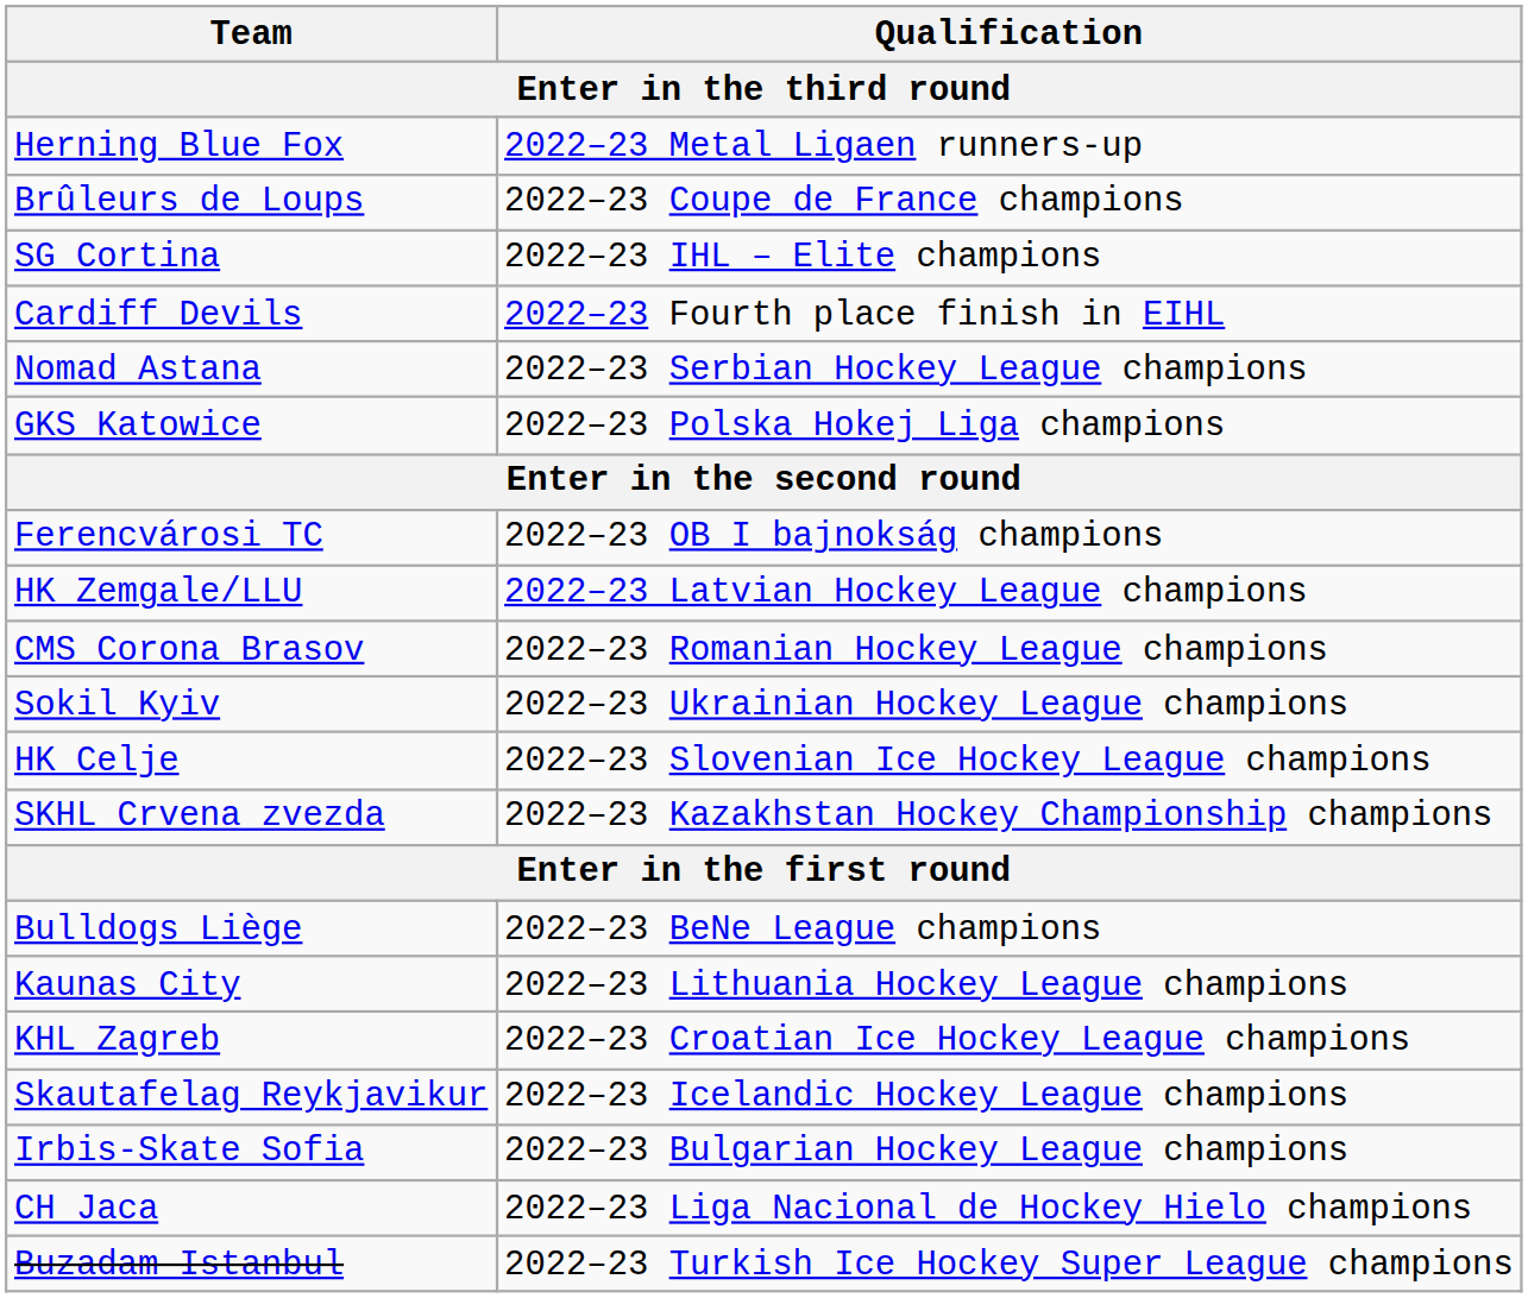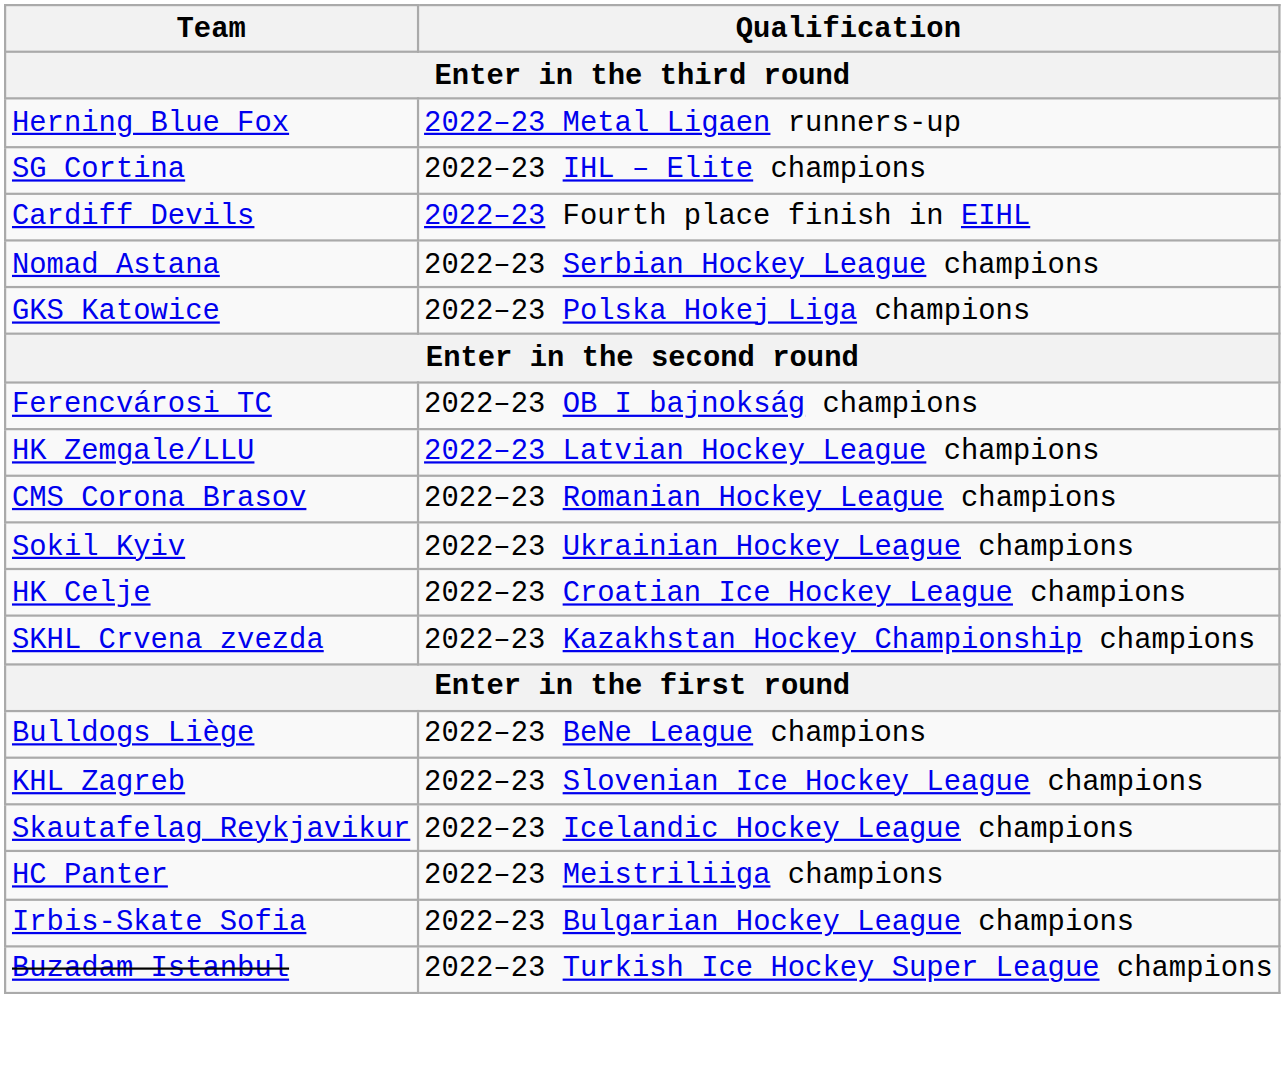 <table class="wikitable">
 <tr>
 <th>Team</th>
 <th>Qualification</th>
 </tr>
 <tr>
 <th colspan=2>Enter in the third round</th>
 </tr>
 <tr>
 <td> <a href='#'>Herning Blue Fox</a></td>
 <td><a href='#'>2022–23 Metal Ligaen</a> runners-up</td>
-</tr>
-<tr>
-<td> <a href='#'>Brûleurs de Loups</a></td>
-<td>2022–23 <a href='#'>Coupe de France</a> champions</td>
 </tr>
 <tr>
 <td> <a href='#'>SG Cortina</a></td>
 <td>2022–23 <a href='#'>IHL – Elite</a> champions</td>
 </tr>
 <tr>
 <td> <a href='#'>Cardiff Devils</a></td>
 <td><a href='#'>2022–23</a> Fourth place finish in <a href='#'>EIHL</a> </td>
 </tr>
 <tr>
 <td> <a href='#'>Nomad Astana</a></td>
 <td>2022–23 <a href='#'>Serbian Hockey League</a> champions</td>
 </tr>
 <tr>
 <td> <a href='#'>GKS Katowice</a></td>
 <td>2022–23 <a href='#'>Polska Hokej Liga</a> champions</td>
 </tr>
 <tr>
 <th colspan=2>Enter in the second round</th>
 </tr>
 <tr>
 <td> <a href='#'>Ferencvárosi TC</a></td>
 <td>2022–23 <a href='#'>OB I bajnokság</a> champions</td>
 </tr>
 <tr>
 <td> <a href='#'>HK Zemgale/LLU</a></td>
 <td><a href='#'>2022–23 Latvian Hockey League</a> champions</td>
 </tr>
 <tr>
 <td> <a href='#'>CMS Corona Brasov</a></td>
 <td>2022–23 <a href='#'>Romanian Hockey League</a> champions</td>
 </tr>
 <tr>
 <td> <a href='#'>Sokil Kyiv</a></td>
 <td>2022–23 <a href='#'>Ukrainian Hockey League</a> champions</td>
 </tr>
 <tr>
 <td> <a href='#'>HK Celje</a></td>
-<td>2022–23 <a href='#'>Slovenian Ice Hockey League</a> champions</td>
+<td>2022–23 <a href='#'>Croatian Ice Hockey League</a> champions</td>
 </tr>
 <tr>
 <td> <a href='#'>SKHL Crvena zvezda</a></td>
 <td>2022–23 <a href='#'>Kazakhstan Hockey Championship</a> champions</td>
 </tr>
 <tr>
 <th colspan=2>Enter in the first round</th>
 </tr>
 <tr>
 <td> <a href='#'>Bulldogs Liège</a></td>
 <td>2022–23 <a href='#'>BeNe League</a> champions</td>
 </tr>
 <tr>
-<td> <a href='#'>Kaunas City</a></td>
-<td>2022–23 <a href='#'>Lithuania Hockey League</a> champions</td>
-</tr>
-<tr>
 <td> <a href='#'>KHL Zagreb</a></td>
-<td>2022–23 <a href='#'>Croatian Ice Hockey League</a> champions</td>
+<td>2022–23 <a href='#'>Slovenian Ice Hockey League</a> champions</td>
 </tr>
 <tr>
 <td> <a href='#'>Skautafelag Reykjavikur</a></td>
 <td>2022–23 <a href='#'>Icelandic Hockey League</a> champions</td>
 </tr>
 <tr>
+<td> <a href='#'>HC Panter</a></td>
+<td>2022–23 <a href='#'>Meistriliiga</a> champions</td>
+</tr>
+<tr>
 <td> <a href='#'>Irbis-Skate Sofia</a></td>
 <td>2022–23 <a href='#'>Bulgarian Hockey League</a> champions</td>
-</tr>
-<tr>
-<td> <a href='#'>CH Jaca</a></td>
-<td>2022–23 <a href='#'>Liga Nacional de Hockey Hielo</a> champions</td>
 </tr>
 <tr>
 <td> <s><a href='#'>Buzadam Istanbul</a></s></td>
 <td>2022–23 <a href='#'>Turkish Ice Hockey Super League</a> champions</td>
 </tr>
 </table>
